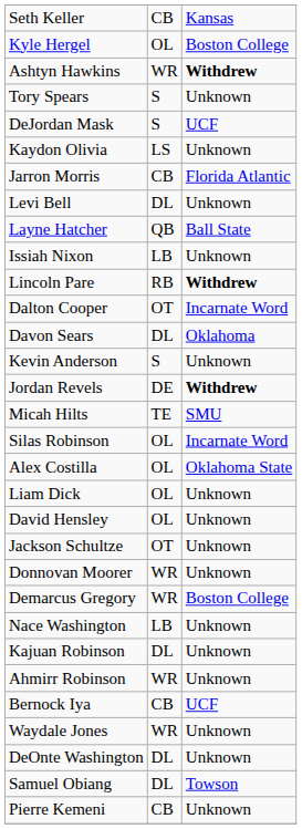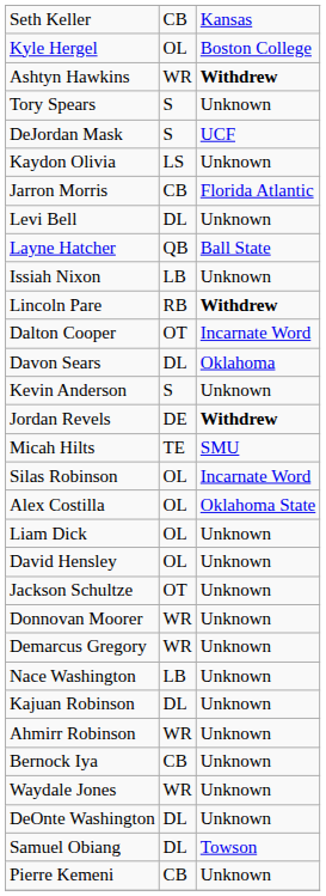 <table class="wikitable">
 <tr>
 </tr>
 <tr>
 <td>Seth Keller</td>
 <td>CB</td>
 <td><a href='#'>Kansas</a></td>
 </tr>
 <tr>
 <td><a href='#'>Kyle Hergel</a></td>
 <td>OL</td>
 <td><a href='#'>Boston College</a></td>
 </tr>
 <tr>
 <td>Ashtyn Hawkins</td>
 <td>WR</td>
 <td><strong>Withdrew</strong></td>
 </tr>
 <tr>
 <td>Tory Spears</td>
 <td>S</td>
 <td>Unknown</td>
 </tr>
 <tr>
 <td>DeJordan Mask</td>
 <td>S</td>
 <td><a href='#'>UCF</a></td>
 </tr>
 <tr>
 <td>Kaydon Olivia</td>
 <td>LS</td>
 <td>Unknown</td>
 </tr>
 <tr>
 <td>Jarron Morris</td>
 <td>CB</td>
 <td><a href='#'>Florida Atlantic</a></td>
 </tr>
 <tr>
 <td>Levi Bell</td>
 <td>DL</td>
 <td>Unknown</td>
 </tr>
 <tr>
 <td><a href='#'>Layne Hatcher</a></td>
 <td>QB</td>
 <td><a href='#'>Ball State</a></td>
 </tr>
 <tr>
 <td>Issiah Nixon</td>
 <td>LB</td>
 <td>Unknown</td>
 </tr>
 <tr>
 <td>Lincoln Pare</td>
 <td>RB</td>
 <td><strong>Withdrew</strong></td>
 </tr>
 <tr>
 <td>Dalton Cooper</td>
 <td>OT</td>
 <td><a href='#'>Incarnate Word</a></td>
 </tr>
 <tr>
 <td>Davon Sears</td>
 <td>DL</td>
 <td><a href='#'>Oklahoma</a></td>
 </tr>
 <tr>
 <td>Kevin Anderson</td>
 <td>S</td>
 <td>Unknown</td>
 </tr>
 <tr>
 <td>Jordan Revels</td>
 <td>DE</td>
 <td><strong>Withdrew</strong></td>
 </tr>
 <tr>
 <td>Micah Hilts</td>
 <td>TE</td>
 <td><a href='#'>SMU</a></td>
 </tr>
 <tr>
 <td>Silas Robinson</td>
 <td>OL</td>
 <td><a href='#'>Incarnate Word</a></td>
 </tr>
 <tr>
 <td>Alex Costilla</td>
 <td>OL</td>
 <td><a href='#'>Oklahoma State</a></td>
 </tr>
 <tr>
 <td>Liam Dick</td>
 <td>OL</td>
 <td>Unknown</td>
 </tr>
 <tr>
 <td>David Hensley</td>
 <td>OL</td>
 <td>Unknown</td>
 </tr>
 <tr>
 <td>Jackson Schultze</td>
 <td>OT</td>
 <td>Unknown</td>
 </tr>
 <tr>
 <td>Donnovan Moorer</td>
 <td>WR</td>
 <td>Unknown</td>
 </tr>
 <tr>
 <td>Demarcus Gregory</td>
 <td>WR</td>
-<td><a href='#'>Boston College</a></td>
+<td>Unknown</td>
 </tr>
 <tr>
 <td>Nace Washington</td>
 <td>LB</td>
 <td>Unknown</td>
 </tr>
 <tr>
 <td>Kajuan Robinson</td>
 <td>DL</td>
 <td>Unknown</td>
 </tr>
 <tr>
 <td>Ahmirr Robinson</td>
 <td>WR</td>
 <td>Unknown</td>
 </tr>
 <tr>
 <td>Bernock Iya</td>
 <td>CB</td>
-<td><a href='#'>UCF</a></td>
+<td>Unknown</td>
 </tr>
 <tr>
 <td>Waydale Jones</td>
 <td>WR</td>
 <td>Unknown</td>
 </tr>
 <tr>
 <td>DeOnte Washington</td>
 <td>DL</td>
 <td>Unknown</td>
 </tr>
 <tr>
 <td>Samuel Obiang</td>
 <td>DL</td>
 <td><a href='#'>Towson</a></td>
 </tr>
 <tr>
 <td>Pierre Kemeni</td>
 <td>CB</td>
 <td>Unknown</td>
 </tr>
 <tr>
 </tr>
 <tr>
 </tr>
 </table>
